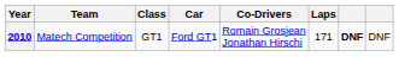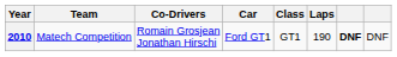 <table class="wikitable" style="font-size:90%">
 <tr>
 <th>Year</th>
 <th>Team</th>
+<th>Co-Drivers</th>
+<th>Car</th>
 <th>Class</th>
-<th>Car</th>
-<th>Co-Drivers</th>
 <th>Laps</th>
 <th></th>
 <th></th>
 </tr>
 <tr align="center">
 <th><a href='#'>2010</a></th>
 <td align="left"> <a href='#'>Matech Competition</a></td>
+<td align="left"> <a href='#'>Romain Grosjean</a><br> <a href='#'>Jonathan Hirschi</a></td>
+<td align="left"><a href='#'>Ford GT</a>1</td>
 <td>GT1</td>
-<td align="left"><a href='#'>Ford GT</a>1</td>
-<td align="left"> <a href='#'>Romain Grosjean</a><br> <a href='#'>Jonathan Hirschi</a></td>
-<td>171</td>
+<td>190</td>
 <td><strong>DNF</strong></td>
 <td>DNF</td>
 </tr>
 </table>
